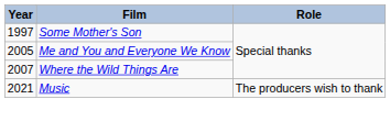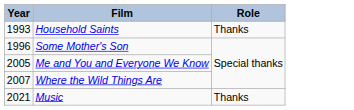 <table class="wikitable" style="font-size:95%;">
 <tr>
 <th style="background:#B0C4DE;">Year</th>
 <th style="background:#B0C4DE;">Film</th>
 <th style="background:#B0C4DE;">Role</th>
 </tr>
 <tr>
-<td>1997</td>
+<td>1993</td>
+<td><em><a href='#'>Household Saints</a></em></td>
+<td>Thanks</td>
+</tr>
+<tr>
+<td>1996</td>
 <td><em><a href='#'>Some Mother's Son</a></em></td>
 <td rowspan=3>Special thanks</td>
 </tr>
 <tr>
 <td>2005</td>
 <td><em><a href='#'>Me and You and Everyone We Know</a></em></td>
 </tr>
 <tr>
 <td>2007</td>
 <td><em><a href='#'>Where the Wild Things Are</a></em></td>
 </tr>
 <tr>
 <td>2021</td>
 <td><em><a href='#'>Music</a></em></td>
-<td>The producers wish to thank</td>
+<td>Thanks</td>
 </tr>
 </table>
